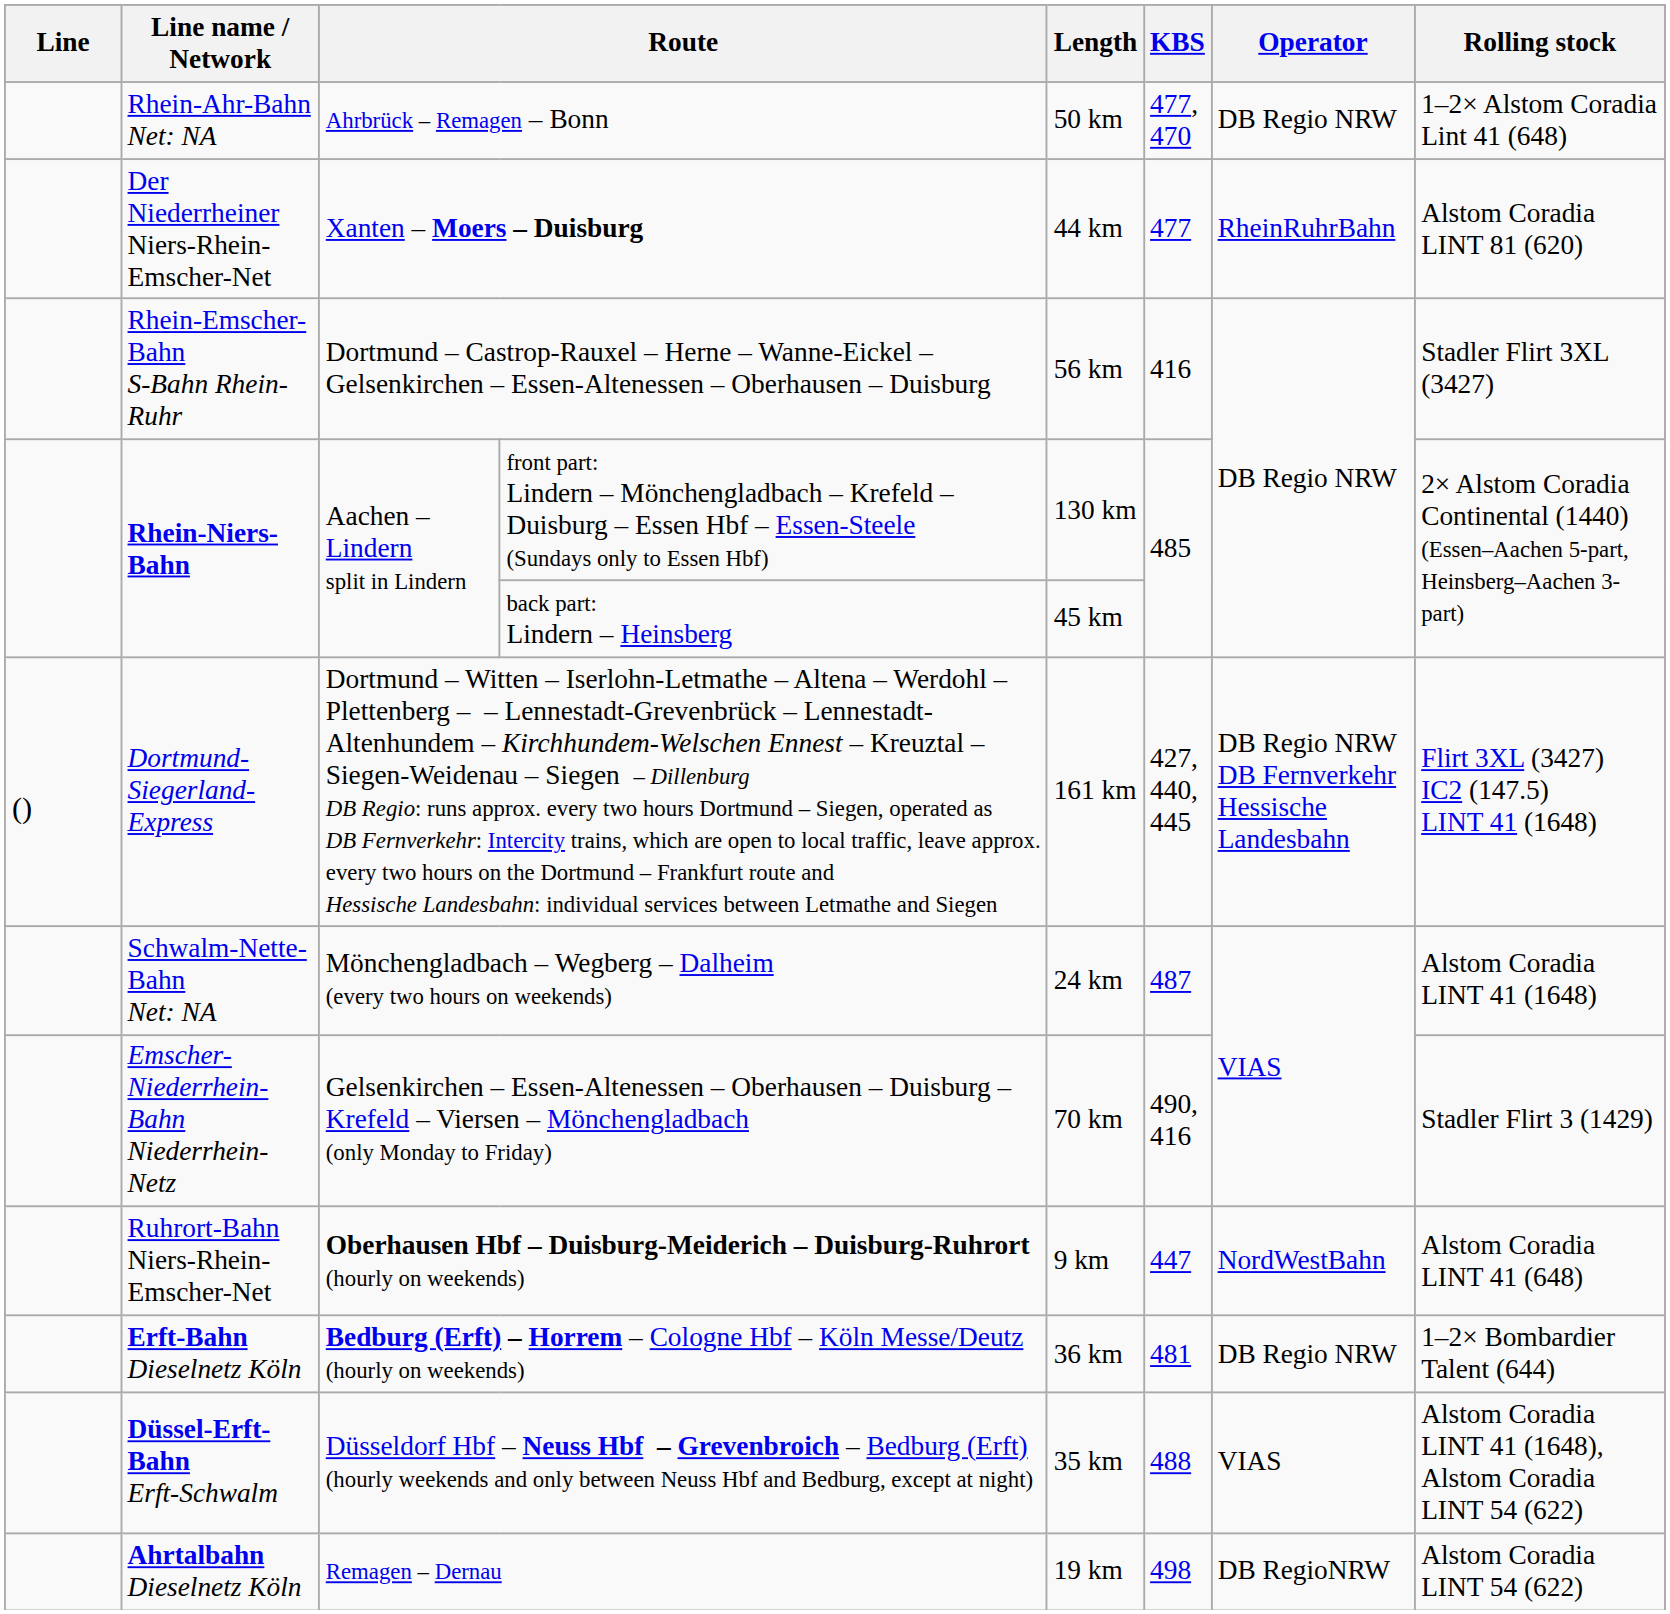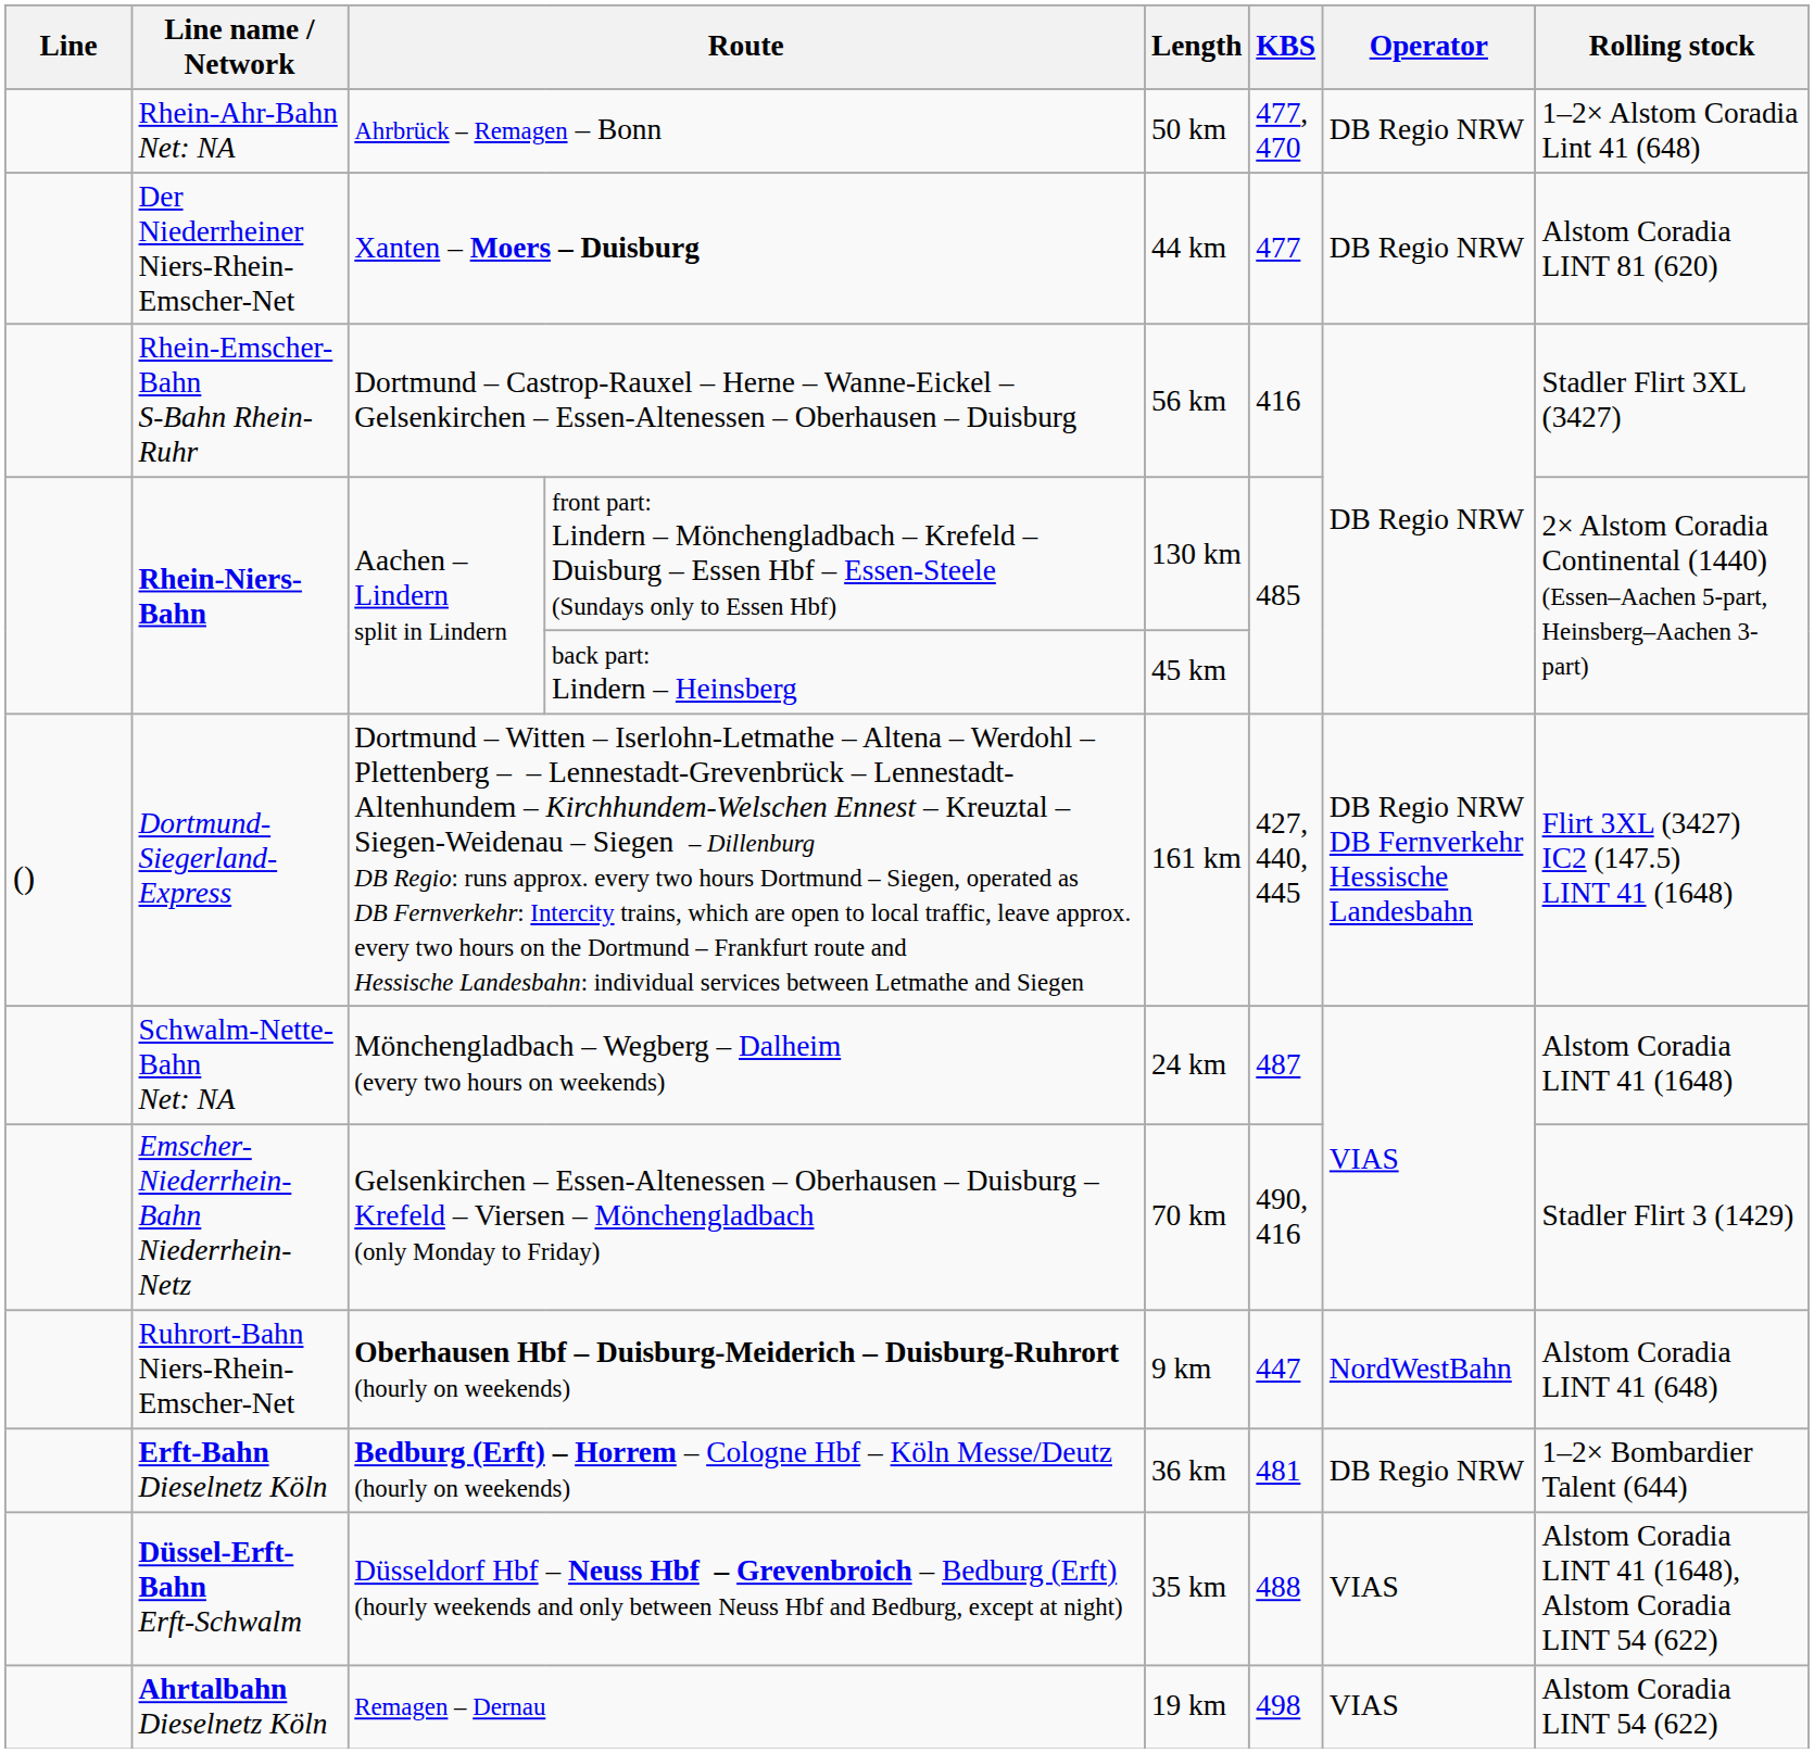 <table class="wikitable" style="font-size:91%; width:100%;">
 <tr class="hintergrundfarbe5">
 <th width="55">Line</th>
 <th>Line name /<br>Network</th>
 <th colspan="2">Route</th>
 <th>Length</th>
 <th width="20"><a href='#'>KBS</a></th>
 <th><a href='#'>Operator</a></th>
 <th>Rolling stock</th>
 </tr>
 <tr>
 <td style="font-size:111%;"></td>
 <td><a href='#'>Rhein-Ahr-Bahn</a><br> <em>Net: NA</em></td>
 <td colspan="2"><small><a href='#'>Ahrbrück</a> – <a href='#'>Remagen</a></small> – Bonn</td>
 <td>50 km</td>
 <td><a href='#'>477</a>, <a href='#'>470</a></td>
 <td>DB Regio NRW</td>
 <td>1–2× Alstom Coradia Lint 41 (648)</td>
 </tr>
 <tr>
 <td style="font-size:111%;"></td>
 <td><a href='#'>Der Niederrheiner</a><br>Niers-Rhein-Emscher-Net</td>
 <td colspan="2"><a href='#'>Xanten</a> – <strong><a href='#'>Moers</a> – Duisburg</strong></td>
 <td>44 km</td>
 <td><a href='#'>477</a></td>
-<td><a href='#'>RheinRuhrBahn</a></td>
+<td>DB Regio NRW</td>
 <td>Alstom Coradia LINT 81 (620)</td>
 </tr>
 <tr>
 <td style="font-size:111%;"></td>
 <td><a href='#'>Rhein-Emscher-Bahn</a><br><em>S-Bahn Rhein-Ruhr</em></td>
 <td colspan="2">Dortmund – Castrop-Rauxel – Herne – Wanne-Eickel – Gelsenkirchen – Essen-Altenessen – Oberhausen – Duisburg</td>
 <td>56 km</td>
 <td>416</td>
 <td rowspan="3">DB Regio NRW</td>
 <td>Stadler Flirt 3XL (3427)</td>
 </tr>
 <tr>
 <td rowspan="2" style="font-size:111%;"></td>
 <td rowspan="2"><strong><a href='#'>Rhein-Niers-Bahn</a></strong></td>
 <td rowspan="2">Aachen – <a href='#'>Lindern</a><br><small>split in Lindern</small></td>
 <td><small>front part:</small><br>Lindern – Mönchengladbach – Krefeld – Duisburg – Essen Hbf – <a href='#'>Essen-Steele</a><br><small>(Sundays only to Essen Hbf)</small></td>
 <td>130 km</td>
 <td rowspan="2">485</td>
 <td rowspan="2">2× Alstom Coradia Continental (1440)<br><small>(Essen–Aachen 5-part, Heinsberg–Aachen 3-part)</small></td>
 </tr>
 <tr>
 <td><small>back part:</small><br>Lindern – <a href='#'>Heinsberg</a></td>
 <td>45 km</td>
 </tr>
 <tr>
 <td style="font-size:111%;"><br>()</td>
 <td><em><a href='#'>Dortmund-Siegerland-Express</a></em></td>
 <td colspan="2">Dortmund – Witten – Iserlohn-Letmathe – Altena – Werdohl – Plettenberg –  – Lennestadt-Grevenbrück – Lennestadt-Altenhundem <em>– Kirchhundem-Welschen Ennest</em> – Kreuztal – Siegen-Weidenau – Siegen  <em><small>– Dillenburg</small></em><br><small><em>DB Regio</em>: runs approx. every two hours Dortmund – Siegen, operated as</small><br><small><em>DB Fernverkehr</em>: <a href='#'>Intercity</a> trains, which are open to local traffic, leave approx. every two hours on the Dortmund – Frankfurt route and</small><br><small><em>Hessische Landesbahn</em>: individual services between Letmathe and Siegen</small></td>
 <td>161 km</td>
 <td>427, 440, 445</td>
 <td>DB Regio NRW<br><a href='#'>DB Fernverkehr</a><br><a href='#'>Hessische Landesbahn</a></td>
 <td><a href='#'>Flirt 3XL</a> (3427)<br><a href='#'>IC2</a> (147.5)<br><a href='#'>LINT 41</a> (1648)</td>
 </tr>
 <tr>
 <td style="font-size:111%;"></td>
 <td><a href='#'>Schwalm-Nette-Bahn</a> <br> <em>Net: NA</em></td>
 <td colspan="2">Mönchengladbach – Wegberg – <a href='#'>Dalheim</a><br><small>(every two hours on weekends)</small></td>
 <td>24 km</td>
 <td><a href='#'>487</a></td>
 <td rowspan="2"><a href='#'>VIAS</a></td>
 <td>Alstom Coradia LINT 41 (1648)</td>
 </tr>
 <tr>
 <td style="font-size:111%;"></td>
 <td><em><a href='#'>Emscher-Niederrhein-Bahn</a></em><br><em>Niederrhein-Netz</em></td>
 <td colspan="2">Gelsenkirchen – Essen-Altenessen – Oberhausen – Duisburg – <a href='#'>Krefeld</a> – Viersen – <a href='#'>Mönchengladbach</a><br><small>(only Monday to Friday)</small></td>
 <td>70 km</td>
 <td>490, 416</td>
 <td>Stadler Flirt 3 (1429)</td>
 </tr>
 <tr>
 <td style="font-size:111%;"></td>
 <td><a href='#'>Ruhrort-Bahn</a><br>Niers-Rhein-Emscher-Net</td>
 <td colspan="2"><strong>Oberhausen Hbf – Duisburg-Meiderich – Duisburg-Ruhrort</strong><br><small>(hourly on weekends)</small></td>
 <td>9 km</td>
 <td><a href='#'>447</a></td>
 <td><a href='#'>NordWestBahn</a></td>
 <td>Alstom Coradia LINT 41 (648)</td>
 </tr>
 <tr>
 <td style="font-size:111%;"></td>
 <td><strong><a href='#'>Erft-Bahn</a></strong><br><em>Dieselnetz Köln</em></td>
 <td colspan="2"><strong><a href='#'>Bedburg (Erft)</a> – <a href='#'>Horrem</a></strong> – <a href='#'>Cologne Hbf</a> – <a href='#'>Köln Messe/Deutz</a><br><small>(hourly on weekends)</small></td>
 <td>36 km</td>
 <td><a href='#'>481</a></td>
 <td>DB Regio NRW</td>
 <td>1–2× Bombardier Talent (644)</td>
 </tr>
 <tr>
 <td style="font-size:111%;"></td>
 <td><strong><a href='#'>Düssel-Erft-Bahn</a></strong><br><em>Erft-Schwalm</em></td>
 <td colspan="2"><a href='#'>Düsseldorf Hbf</a> – <strong><a href='#'>Neuss Hbf</a>  – <a href='#'>Grevenbroich</a></strong> – <a href='#'>Bedburg (Erft)</a><br><small>(hourly weekends and only between Neuss Hbf and Bedburg, except at night)</small></td>
 <td>35 km</td>
 <td><a href='#'>488</a></td>
 <td>VIAS</td>
 <td>Alstom Coradia LINT 41 (1648), Alstom Coradia LINT 54 (622)</td>
 </tr>
 <tr>
 <td style="font-size:111%;"></td>
 <td><strong><a href='#'>Ahrtalbahn</a></strong><br><em>Dieselnetz Köln</em></td>
 <td colspan="2"><small><a href='#'>Remagen</a> – <a href='#'>Dernau</a></small></td>
 <td>19 km</td>
 <td><a href='#'>498</a></td>
-<td>DB RegioNRW</td>
+<td>VIAS</td>
 <td>Alstom Coradia LINT 54 (622)</td>
 </tr>
 </table>
